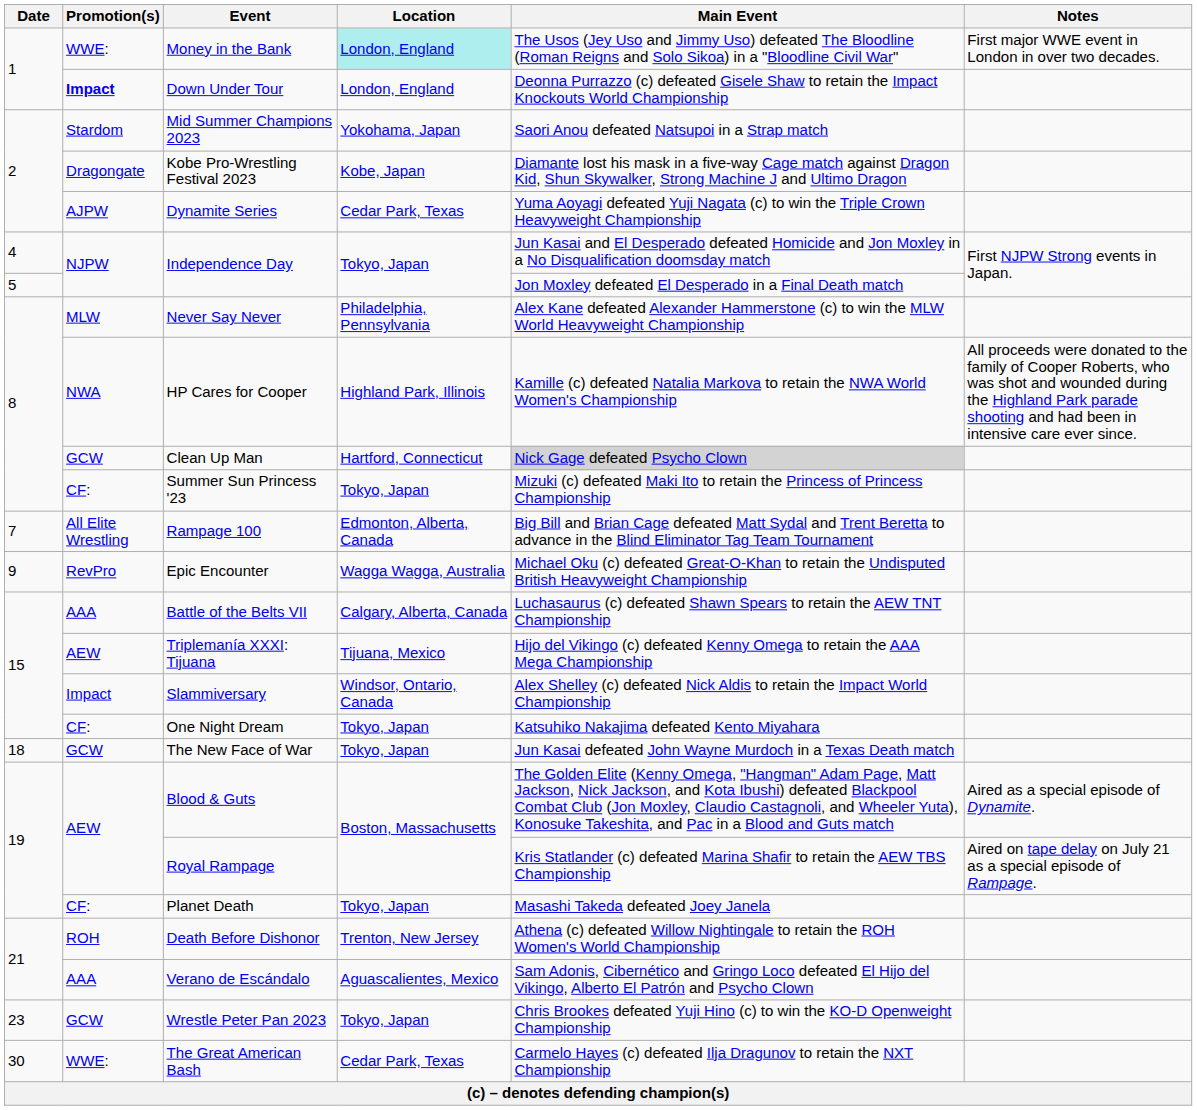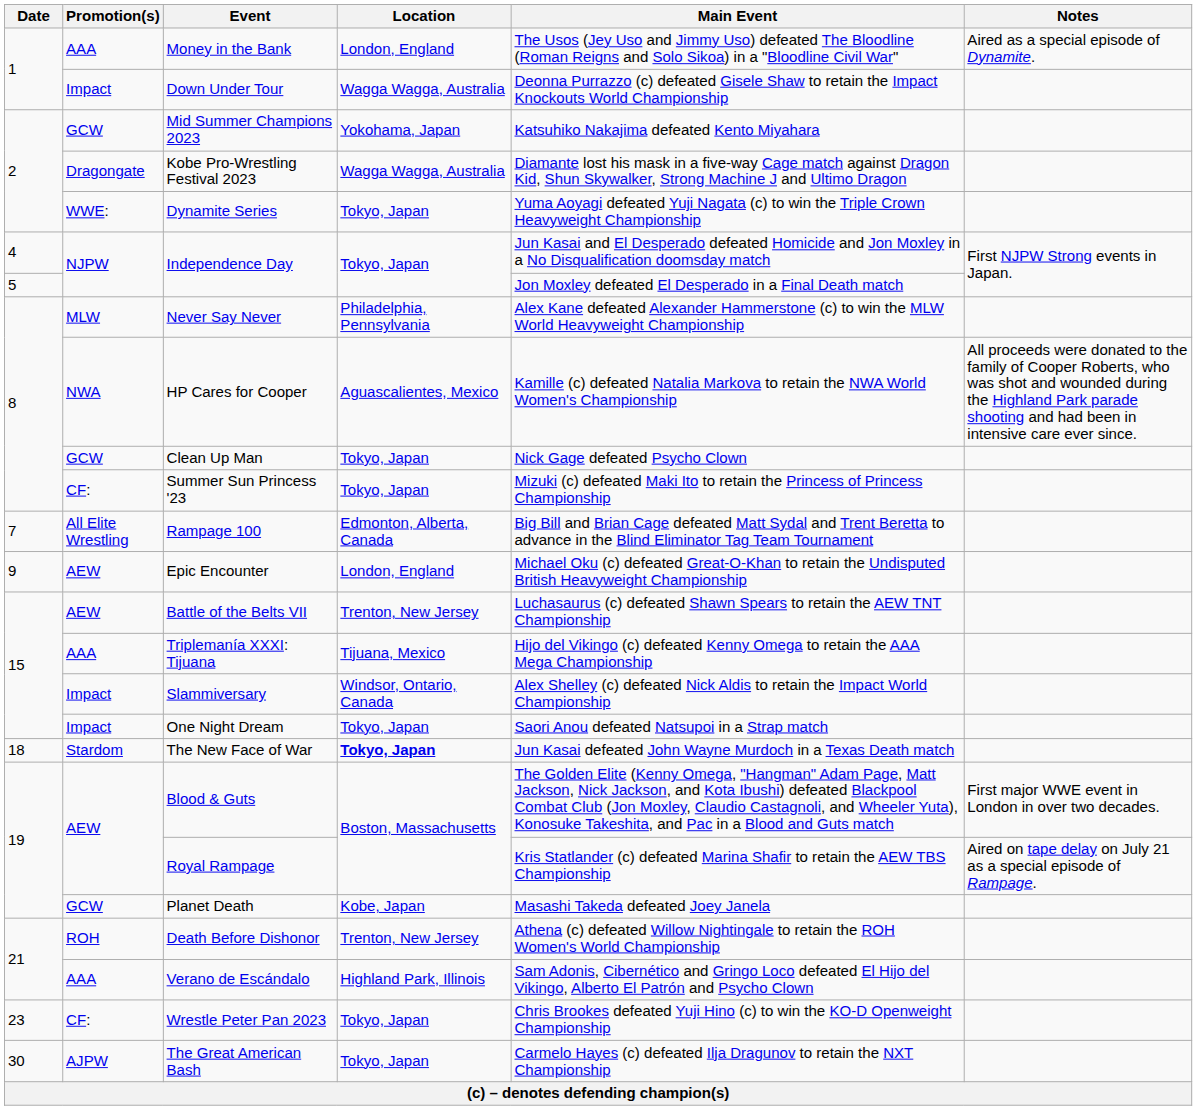 <table class="wikitable" style="width:100%;">
 <tr>
 <th width="5%">Date</th>
 <th width="5%">Promotion(s)</th>
 <th style="width:15%;">Event</th>
 <th style="width:15%;">Location</th>
 <th style="width:40%;">Main Event</th>
 <th style="width:20%;">Notes</th>
 </tr>
 <tr>
 <td rowspan=2>1</td>
-<td><a href='#'>WWE</a>:</td>
+<td><a href='#'>AAA</a></td>
 <td><a href='#'>Money in the Bank</a></td>
-<td style="background: paleturquoise;"><a href='#'>London, England</a></td>
+<td><a href='#'>London, England</a></td>
 <td><a href='#'>The Usos</a> (<a href='#'>Jey Uso</a> and <a href='#'>Jimmy Uso</a>) defeated <a href='#'>The Bloodline</a> (<a href='#'>Roman Reigns</a> and <a href='#'>Solo Sikoa</a>) in a "<a href='#'>Bloodline Civil War</a>"</td>
-<td>First major WWE event in London in over two decades.</td>
+<td>Aired as a special episode of <em><a href='#'>Dynamite</a></em>.</td>
 </tr>
 <tr>
-<td><strong><a href='#'>Impact</a></strong></td>
+<td><a href='#'>Impact</a></td>
 <td><a href='#'>Down Under Tour</a><br></td>
-<td><a href='#'>London, England</a></td>
+<td><a href='#'>Wagga Wagga, Australia</a></td>
 <td><a href='#'>Deonna Purrazzo</a> (c) defeated <a href='#'>Gisele Shaw</a> to retain the <a href='#'>Impact Knockouts World Championship</a></td>
 <td></td>
 </tr>
 <tr>
 <td rowspan=3>2</td>
-<td><a href='#'>Stardom</a></td>
+<td><a href='#'>GCW</a></td>
 <td><a href='#'>Mid Summer Champions 2023</a></td>
 <td><a href='#'>Yokohama, Japan</a></td>
-<td><a href='#'>Saori Anou</a> defeated <a href='#'>Natsupoi</a> in a <a href='#'>Strap match</a></td>
+<td><a href='#'>Katsuhiko Nakajima</a> defeated <a href='#'>Kento Miyahara</a></td>
 <td></td>
 </tr>
 <tr>
 <td><a href='#'>Dragongate</a></td>
 <td>Kobe Pro-Wrestling Festival 2023</td>
-<td><a href='#'>Kobe, Japan</a></td>
+<td><a href='#'>Wagga Wagga, Australia</a></td>
 <td><a href='#'>Diamante</a> lost his mask in a five-way <a href='#'>Cage match</a> against <a href='#'>Dragon Kid</a>, <a href='#'>Shun Skywalker</a>, <a href='#'>Strong Machine J</a> and <a href='#'>Ultimo Dragon</a></td>
 <td></td>
 </tr>
 <tr>
-<td><a href='#'>AJPW</a></td>
+<td><a href='#'>WWE</a>:</td>
 <td><a href='#'>Dynamite Series</a><br></td>
-<td><a href='#'>Cedar Park, Texas</a></td>
+<td><a href='#'>Tokyo, Japan</a></td>
 <td><a href='#'>Yuma Aoyagi</a> defeated <a href='#'>Yuji Nagata</a> (c) to win the <a href='#'>Triple Crown Heavyweight Championship</a></td>
 <td></td>
 </tr>
 <tr>
 <td>4</td>
 <td rowspan=2><a href='#'>NJPW</a></td>
 <td rowspan=2><a href='#'>Independence Day</a></td>
 <td rowspan=2><a href='#'>Tokyo, Japan</a></td>
 <td><a href='#'>Jun Kasai</a> and <a href='#'>El Desperado</a> defeated <a href='#'>Homicide</a> and <a href='#'>Jon Moxley</a> in a <a href='#'>No Disqualification doomsday match</a></td>
 <td rowspan=2>First <a href='#'>NJPW Strong</a> events in Japan.</td>
 </tr>
 <tr>
 <td>5</td>
 <td><a href='#'>Jon Moxley</a> defeated <a href='#'>El Desperado</a> in a <a href='#'>Final Death match</a></td>
 </tr>
 <tr>
 <td rowspan=4>8</td>
 <td><a href='#'>MLW</a></td>
 <td><a href='#'>Never Say Never</a></td>
 <td><a href='#'>Philadelphia, Pennsylvania</a></td>
 <td><a href='#'>Alex Kane</a> defeated <a href='#'>Alexander Hammerstone</a> (c) to win the <a href='#'>MLW World Heavyweight Championship</a></td>
 <td></td>
 </tr>
 <tr>
 <td><a href='#'>NWA</a></td>
 <td>HP Cares for Cooper</td>
-<td><a href='#'>Highland Park, Illinois</a></td>
+<td><a href='#'>Aguascalientes, Mexico</a></td>
 <td><a href='#'>Kamille</a> (c) defeated <a href='#'>Natalia Markova</a> to retain the <a href='#'>NWA World Women's Championship</a></td>
 <td>All proceeds were donated to the family of Cooper Roberts, who was shot and wounded during the <a href='#'>Highland Park parade shooting</a> and had been in intensive care ever since.</td>
 </tr>
 <tr>
 <td><a href='#'>GCW</a></td>
 <td>Clean Up Man</td>
-<td><a href='#'>Hartford, Connecticut</a></td>
-<td style="background: lightgrey;"><a href='#'>Nick Gage</a> defeated <a href='#'>Psycho Clown</a></td>
+<td><a href='#'>Tokyo, Japan</a></td>
+<td><a href='#'>Nick Gage</a> defeated <a href='#'>Psycho Clown</a></td>
 <td></td>
 </tr>
 <tr>
 <td><a href='#'>CF</a>:</td>
 <td>Summer Sun Princess '23</td>
 <td><a href='#'>Tokyo, Japan</a></td>
 <td><a href='#'>Mizuki</a> (c) defeated <a href='#'>Maki Ito</a> to retain the <a href='#'>Princess of Princess Championship</a></td>
 <td></td>
 </tr>
 <tr>
 <td>7</td>
 <td><a href='#'>All Elite Wrestling</a></td>
 <td><a href='#'>Rampage 100</a></td>
 <td><a href='#'>Edmonton, Alberta, Canada</a></td>
 <td><a href='#'>Big Bill</a> and <a href='#'>Brian Cage</a> defeated <a href='#'>Matt Sydal</a> and <a href='#'>Trent Beretta</a> to advance in the <a href='#'>Blind Eliminator Tag Team Tournament</a></td>
 <td></td>
 </tr>
 <tr>
 <td>9</td>
-<td><a href='#'>RevPro</a></td>
+<td><a href='#'>AEW</a></td>
 <td>Epic Encounter</td>
-<td><a href='#'>Wagga Wagga, Australia</a></td>
+<td><a href='#'>London, England</a></td>
 <td><a href='#'>Michael Oku</a> (c) defeated <a href='#'>Great-O-Khan</a> to retain the <a href='#'>Undisputed British Heavyweight Championship</a></td>
 <td></td>
 </tr>
 <tr>
 <td rowspan=4>15</td>
-<td><a href='#'>AAA</a></td>
+<td><a href='#'>AEW</a></td>
 <td><a href='#'>Battle of the Belts VII</a></td>
-<td><a href='#'>Calgary, Alberta, Canada</a></td>
+<td><a href='#'>Trenton, New Jersey</a></td>
 <td><a href='#'>Luchasaurus</a> (c) defeated <a href='#'>Shawn Spears</a> to retain the <a href='#'>AEW TNT Championship</a></td>
 <td></td>
 </tr>
 <tr>
-<td><a href='#'>AEW</a></td>
+<td><a href='#'>AAA</a></td>
 <td><a href='#'>Triplemanía XXXI</a>: <a href='#'>Tijuana</a></td>
 <td><a href='#'>Tijuana, Mexico</a></td>
 <td><a href='#'>Hijo del Vikingo</a> (c) defeated <a href='#'>Kenny Omega</a> to retain the <a href='#'>AAA Mega Championship</a></td>
 <td></td>
 </tr>
 <tr>
 <td><a href='#'>Impact</a></td>
 <td><a href='#'>Slammiversary</a></td>
 <td><a href='#'>Windsor, Ontario, Canada</a></td>
 <td><a href='#'>Alex Shelley</a> (c) defeated <a href='#'>Nick Aldis</a> to retain the <a href='#'>Impact World Championship</a></td>
 <td></td>
 </tr>
 <tr>
-<td><a href='#'>CF</a>:</td>
+<td><a href='#'>Impact</a></td>
 <td>One Night Dream</td>
 <td><a href='#'>Tokyo, Japan</a></td>
-<td><a href='#'>Katsuhiko Nakajima</a> defeated <a href='#'>Kento Miyahara</a></td>
+<td><a href='#'>Saori Anou</a> defeated <a href='#'>Natsupoi</a> in a <a href='#'>Strap match</a></td>
 <td></td>
 </tr>
 <tr>
 <td>18</td>
-<td><a href='#'>GCW</a></td>
+<td><a href='#'>Stardom</a></td>
 <td>The New Face of War</td>
-<td><a href='#'>Tokyo, Japan</a></td>
+<td><strong><a href='#'>Tokyo, Japan</a></strong></td>
 <td><a href='#'>Jun Kasai</a> defeated <a href='#'>John Wayne Murdoch</a> in a <a href='#'>Texas Death match</a></td>
 <td></td>
 </tr>
 <tr>
 <td rowspan=3>19</td>
 <td rowspan=2><a href='#'>AEW</a></td>
 <td><a href='#'>Blood & Guts</a></td>
 <td rowspan=2><a href='#'>Boston, Massachusetts</a></td>
 <td><a href='#'>The Golden Elite</a> (<a href='#'>Kenny Omega</a>, <a href='#'>"Hangman" Adam Page</a>, <a href='#'>Matt Jackson</a>, <a href='#'>Nick Jackson</a>, and <a href='#'>Kota Ibushi</a>) defeated <a href='#'>Blackpool Combat Club</a> (<a href='#'>Jon Moxley</a>, <a href='#'>Claudio Castagnoli</a>, and <a href='#'>Wheeler Yuta</a>), <a href='#'>Konosuke Takeshita</a>, and <a href='#'>Pac</a> in a <a href='#'>Blood and Guts match</a></td>
-<td>Aired as a special episode of <em><a href='#'>Dynamite</a></em>.</td>
+<td>First major WWE event in London in over two decades.</td>
 </tr>
 <tr>
 <td><a href='#'>Royal Rampage</a></td>
 <td><a href='#'>Kris Statlander</a> (c) defeated <a href='#'>Marina Shafir</a> to retain the <a href='#'>AEW TBS Championship</a></td>
 <td>Aired on <a href='#'>tape delay</a> on July 21 as a special episode of <em><a href='#'>Rampage</a></em>.</td>
 </tr>
 <tr>
-<td><a href='#'>CF</a>:</td>
+<td><a href='#'>GCW</a></td>
 <td>Planet Death</td>
-<td><a href='#'>Tokyo, Japan</a></td>
+<td><a href='#'>Kobe, Japan</a></td>
 <td><a href='#'>Masashi Takeda</a> defeated <a href='#'>Joey Janela</a></td>
 <td></td>
 </tr>
 <tr>
 <td rowspan=2>21</td>
 <td><a href='#'>ROH</a></td>
 <td><a href='#'>Death Before Dishonor</a></td>
 <td><a href='#'>Trenton, New Jersey</a></td>
 <td><a href='#'>Athena</a> (c) defeated <a href='#'>Willow Nightingale</a> to retain the <a href='#'>ROH Women's World Championship</a></td>
 <td></td>
 </tr>
 <tr>
 <td><a href='#'>AAA</a></td>
 <td><a href='#'>Verano de Escándalo</a></td>
-<td><a href='#'>Aguascalientes, Mexico</a></td>
+<td><a href='#'>Highland Park, Illinois</a></td>
 <td><a href='#'>Sam Adonis</a>, <a href='#'>Cibernético</a> and <a href='#'>Gringo Loco</a> defeated <a href='#'>El Hijo del Vikingo</a>, <a href='#'>Alberto El Patrón</a> and <a href='#'>Psycho Clown</a></td>
 <td></td>
 </tr>
 <tr>
 <td>23</td>
-<td><a href='#'>GCW</a></td>
+<td><a href='#'>CF</a>:</td>
 <td><a href='#'>Wrestle Peter Pan 2023</a></td>
 <td><a href='#'>Tokyo, Japan</a></td>
 <td><a href='#'>Chris Brookes</a> defeated <a href='#'>Yuji Hino</a> (c) to win the <a href='#'>KO-D Openweight Championship</a></td>
 <td></td>
 </tr>
 <tr>
 <td>30</td>
-<td><a href='#'>WWE</a>:</td>
+<td><a href='#'>AJPW</a></td>
 <td><a href='#'>The Great American Bash</a></td>
-<td><a href='#'>Cedar Park, Texas</a></td>
+<td><a href='#'>Tokyo, Japan</a></td>
 <td><a href='#'>Carmelo Hayes</a> (c) defeated <a href='#'>Ilja Dragunov</a> to retain the <a href='#'>NXT Championship</a></td>
 <td></td>
 </tr>
 <tr>
 <th colspan="6">(c) – denotes defending champion(s)</th>
 </tr>
 </table>
